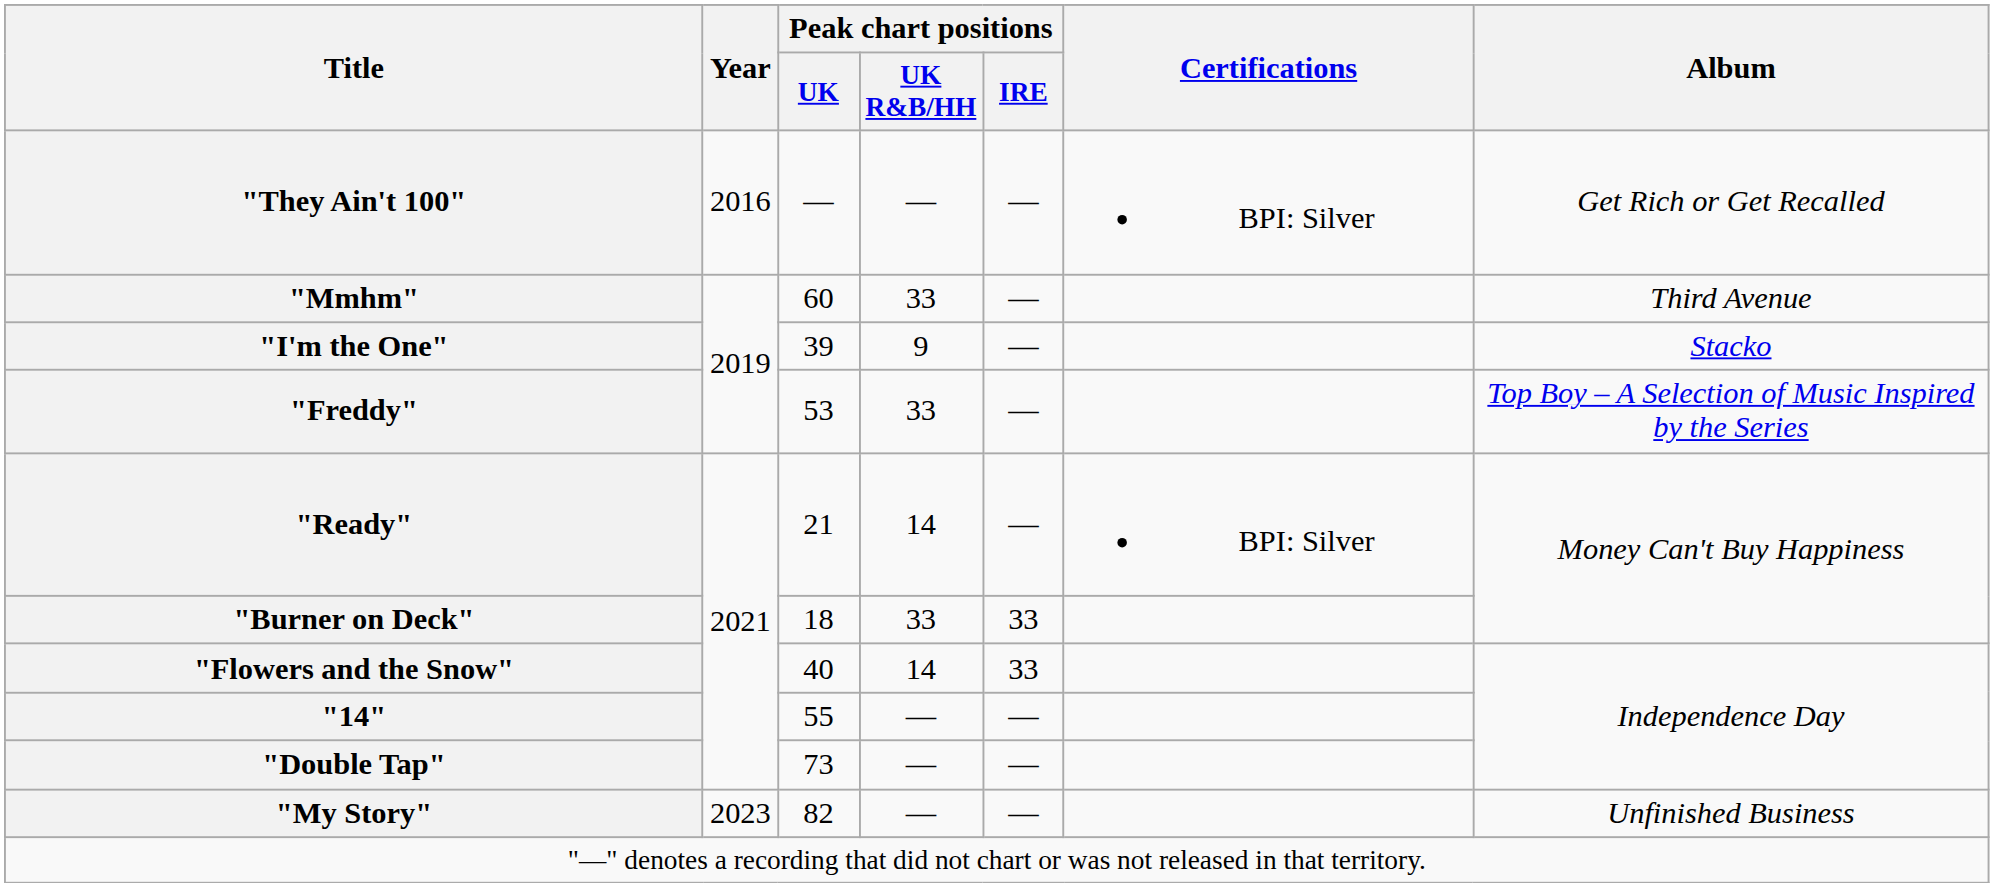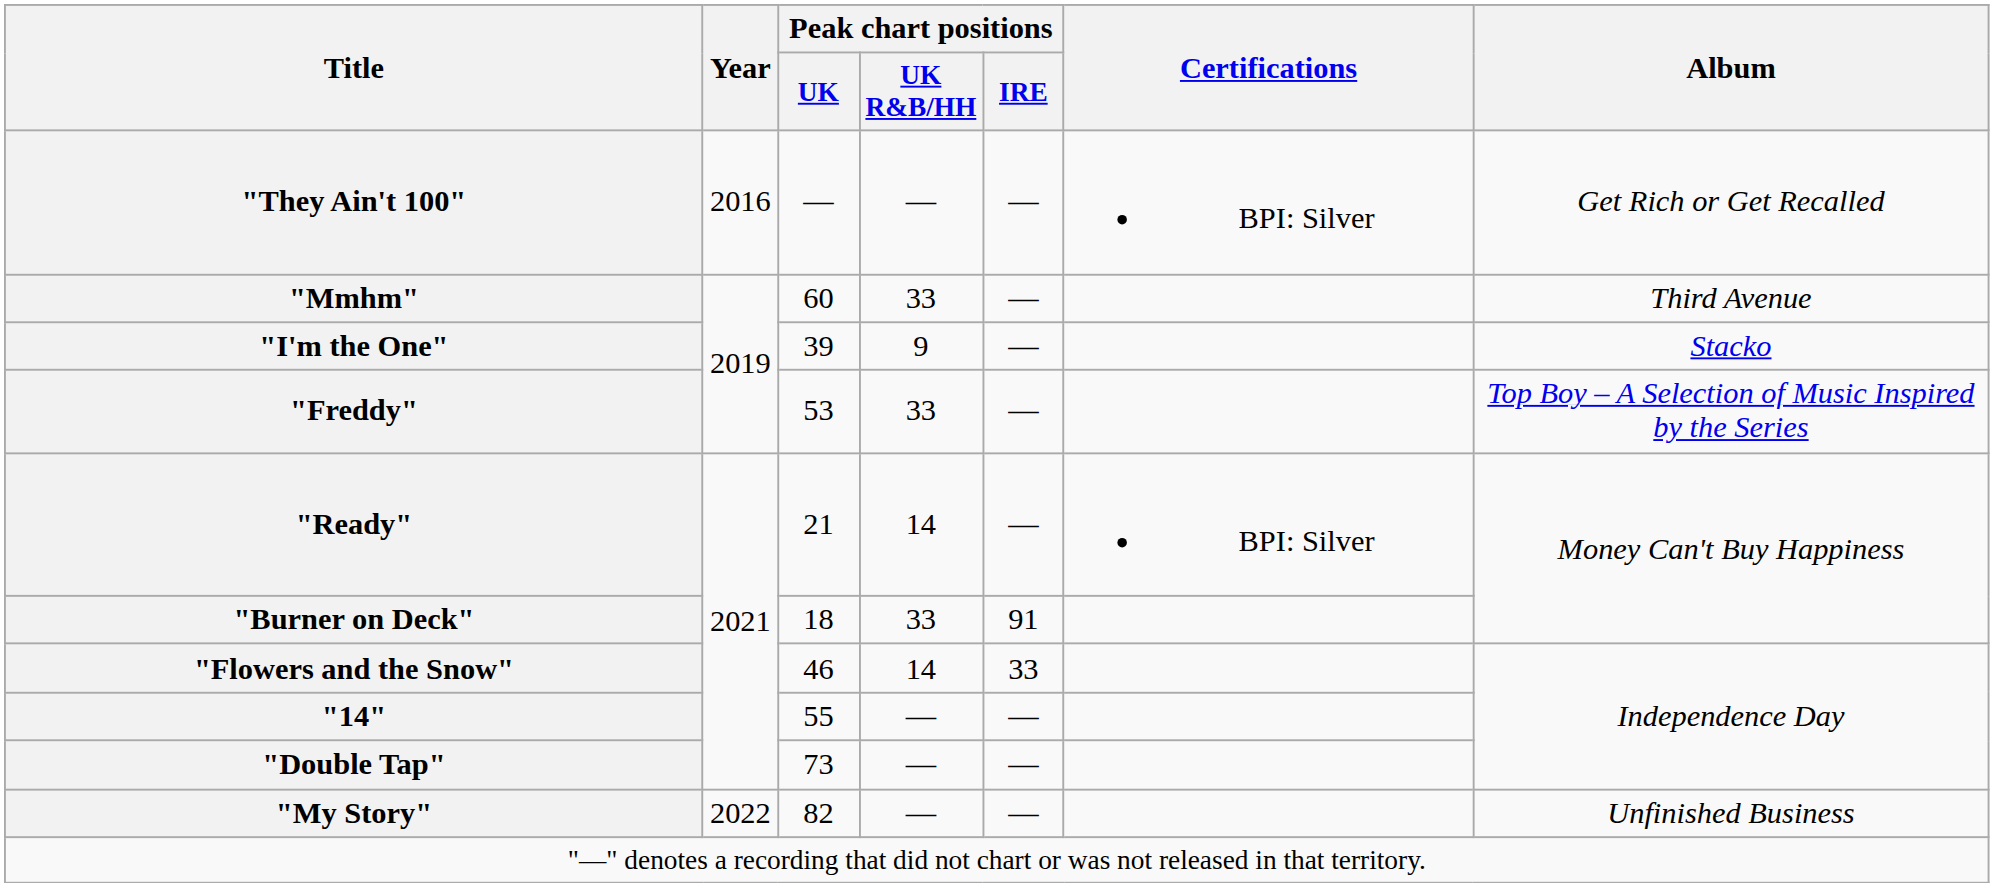 <table class="wikitable plainrowheaders" style="text-align:center;">
 <tr>
 <th scope="col" rowspan="2" style="width:22.5em;">Title</th>
 <th scope="col" rowspan="2" style="width:1em;">Year</th>
 <th scope="col" colspan="3">Peak chart positions</th>
 <th scope="col" rowspan="2" style="width:13em;"><a href='#'>Certifications</a></th>
 <th scope="col" rowspan="2" style="width:16.5em;">Album</th>
 </tr>
 <tr>
 <th scope="col" style="width:2.5em;font-size:90%;"><a href='#'>UK</a><br></th>
 <th scope="col" style="width:2.5em;font-size:90%;"><a href='#'>UK<br>R&B/HH</a><br></th>
 <th scope="col" style="width:2.5em;font-size:90%;"><a href='#'>IRE</a><br></th>
 </tr>
 <tr>
 <th scope="row">"They Ain't 100"</th>
 <td>2016</td>
 <td>—</td>
 <td>—</td>
 <td>—</td>
 <td><br><ul><li>BPI: Silver</li></ul></td>
 <td><em>Get Rich or Get Recalled</em></td>
 </tr>
 <tr>
 <th scope="row">"Mmhm"</th>
 <td rowspan="3">2019</td>
 <td>60</td>
 <td>33</td>
 <td>—</td>
 <td></td>
 <td><em>Third Avenue</em></td>
 </tr>
 <tr>
 <th scope="row">"I'm the One"<br></th>
 <td>39</td>
 <td>9</td>
 <td>—</td>
 <td></td>
 <td><em><a href='#'>Stacko</a></em></td>
 </tr>
 <tr>
 <th scope="row">"Freddy"</th>
 <td>53</td>
 <td>33</td>
 <td>—</td>
 <td></td>
 <td><em><a href='#'>Top Boy – A Selection of Music Inspired by the Series</a></em></td>
 </tr>
 <tr>
 <th scope="row">"Ready"<br></th>
 <td rowspan="5">2021</td>
 <td>21</td>
 <td>14</td>
 <td>—</td>
 <td><br><ul><li>BPI: Silver</li></ul></td>
 <td rowspan="2"><em>Money Can't Buy Happiness</em></td>
 </tr>
 <tr>
 <th scope="row">"Burner on Deck"<br></th>
 <td>18</td>
 <td>33</td>
-<td>33<br></td>
+<td>91<br></td>
 <td></td>
 </tr>
 <tr>
 <th scope="row">"Flowers and the Snow"</th>
-<td>40</td>
+<td>46</td>
 <td>14</td>
 <td>33<br></td>
 <td></td>
 <td rowspan="3"><em>Independence Day</em></td>
 </tr>
 <tr>
 <th scope="row">"14"<br></th>
 <td>55</td>
 <td>—</td>
 <td>—</td>
 <td></td>
 </tr>
 <tr>
 <th scope="row">"Double Tap"<br></th>
 <td>73</td>
 <td>—</td>
 <td>—</td>
 <td></td>
 </tr>
 <tr>
 <th scope="row">"My Story"</th>
-<td>2023</td>
+<td>2022</td>
 <td>82</td>
 <td>—</td>
 <td>—</td>
 <td></td>
 <td><em>Unfinished Business</em></td>
 </tr>
 <tr>
 <td colspan="7" style="font-size:90%">"—" denotes a recording that did not chart or was not released in that territory.</td>
 </tr>
 </table>
